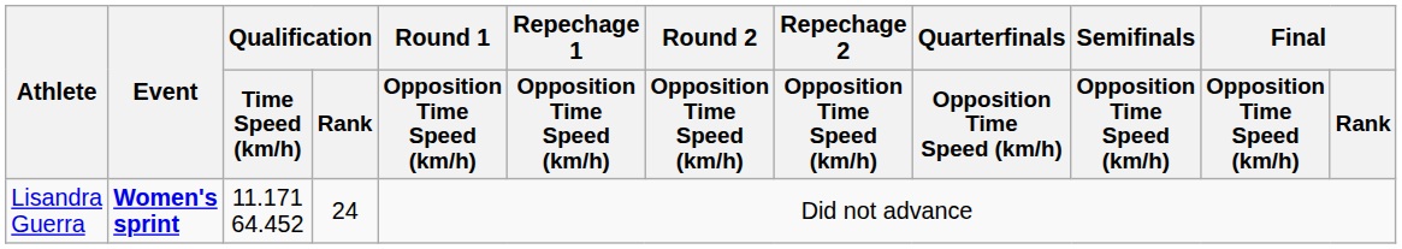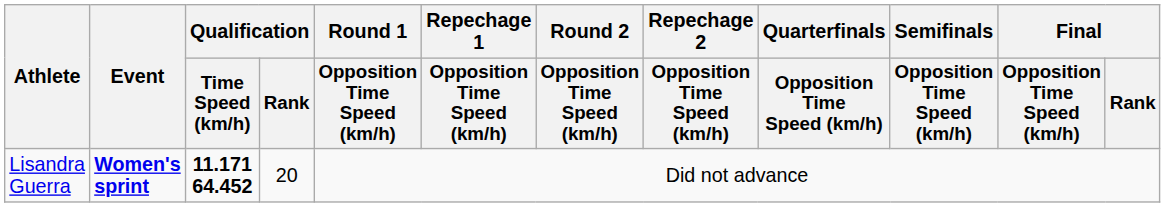 <table class="wikitable" style="font-size:90%">
 <tr>
 <th rowspan=2>Athlete</th>
 <th rowspan=2>Event</th>
 <th colspan=2>Qualification</th>
 <th>Round 1</th>
 <th>Repechage 1</th>
 <th>Round 2</th>
 <th>Repechage 2</th>
 <th>Quarterfinals</th>
 <th>Semifinals</th>
 <th colspan=2>Final</th>
 </tr>
 <tr style="font-size:95%">
 <th>Time<br>Speed (km/h)</th>
 <th>Rank</th>
 <th>Opposition<br>Time<br>Speed (km/h)</th>
 <th>Opposition<br>Time<br>Speed (km/h)</th>
 <th>Opposition<br>Time<br>Speed (km/h)</th>
 <th>Opposition<br>Time<br>Speed (km/h)</th>
 <th>Opposition<br>Time<br>Speed (km/h)</th>
 <th>Opposition<br>Time<br>Speed (km/h)</th>
 <th>Opposition<br>Time<br>Speed (km/h)</th>
 <th>Rank</th>
 </tr>
 <tr align=center>
 <td align=left><a href='#'>Lisandra Guerra</a></td>
 <td align=left><strong><a href='#'>Women's sprint</a></strong></td>
-<td>11.171<br>64.452</td>
-<td>24</td>
+<td><strong>11.171<br>64.452</strong></td>
+<td>20</td>
 <td colspan=8>Did not advance</td>
 </tr>
 </table>
